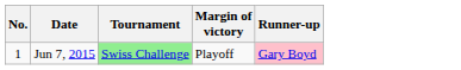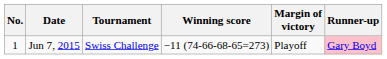 <table class="wikitable" style="font-size:95%;">
 <tr>
 <th>No.</th>
 <th>Date</th>
 <th>Tournament</th>
+<th>Winning score</th>
 <th>Margin of<br>victory</th>
 <th>Runner-up</th>
 </tr>
 <tr>
 <td align=center>1</td>
 <td align=right>Jun 7, <a href='#'>2015</a></td>
-<td style="background: lightgreen;"><a href='#'>Swiss Challenge</a></td>
+<td><a href='#'>Swiss Challenge</a></td>
+<td>−11 (74-66-68-65=273)</td>
 <td>Playoff</td>
 <td style="background: pink;"> <a href='#'>Gary Boyd</a></td>
 </tr>
 </table>
